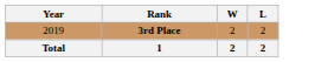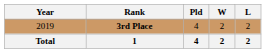 <table class="wikitable" style="text-align: center;font-size:90%;">
 <tr>
 <th width=125>Year</th>
 <th width=150>Rank</th>
+<th width=35>Pld</th>
 <th width=35>W</th>
 <th width=35>L</th>
 </tr>
 <tr bgcolor="#cc9966">
 <td> 2019</td>
 <td><strong>3rd Place</strong></td>
+<td>4</td>
 <td>2</td>
 <td>2</td>
 </tr>
 <tr>
 <th>Total</th>
 <th>1</th>
+<th>4</th>
 <th>2</th>
 <th>2</th>
 </tr>
 </table>
